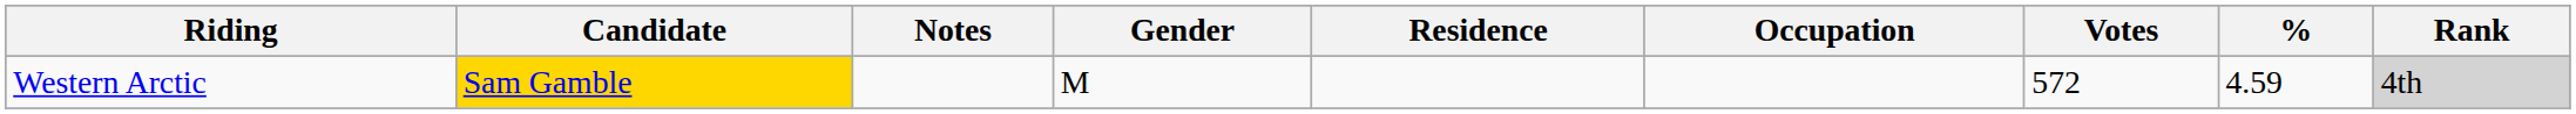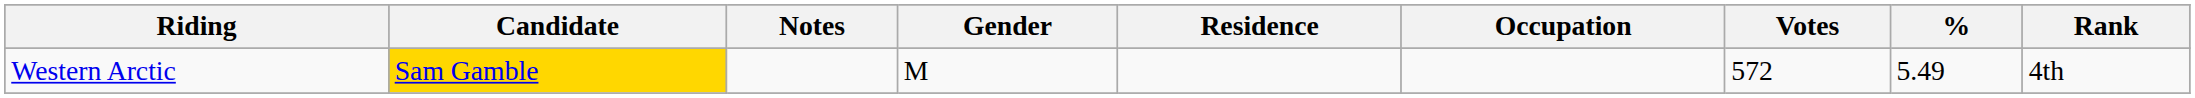 <table class="wikitable sortable" width="100%">
 <tr>
 <th>Riding<br></th>
 <th>Candidate</th>
 <th>Notes</th>
 <th>Gender</th>
 <th>Residence</th>
 <th>Occupation</th>
 <th>Votes</th>
 <th>%</th>
 <th>Rank</th>
 </tr>
 <tr>
 <td><a href='#'>Western Arctic</a></td>
 <td style="background: gold;"><a href='#'>Sam Gamble</a></td>
 <td></td>
 <td>M</td>
 <td></td>
 <td></td>
 <td>572</td>
-<td>4.59</td>
-<td style="background: lightgrey;">4th</td>
+<td>5.49</td>
+<td>4th</td>
 </tr>
 </table>
